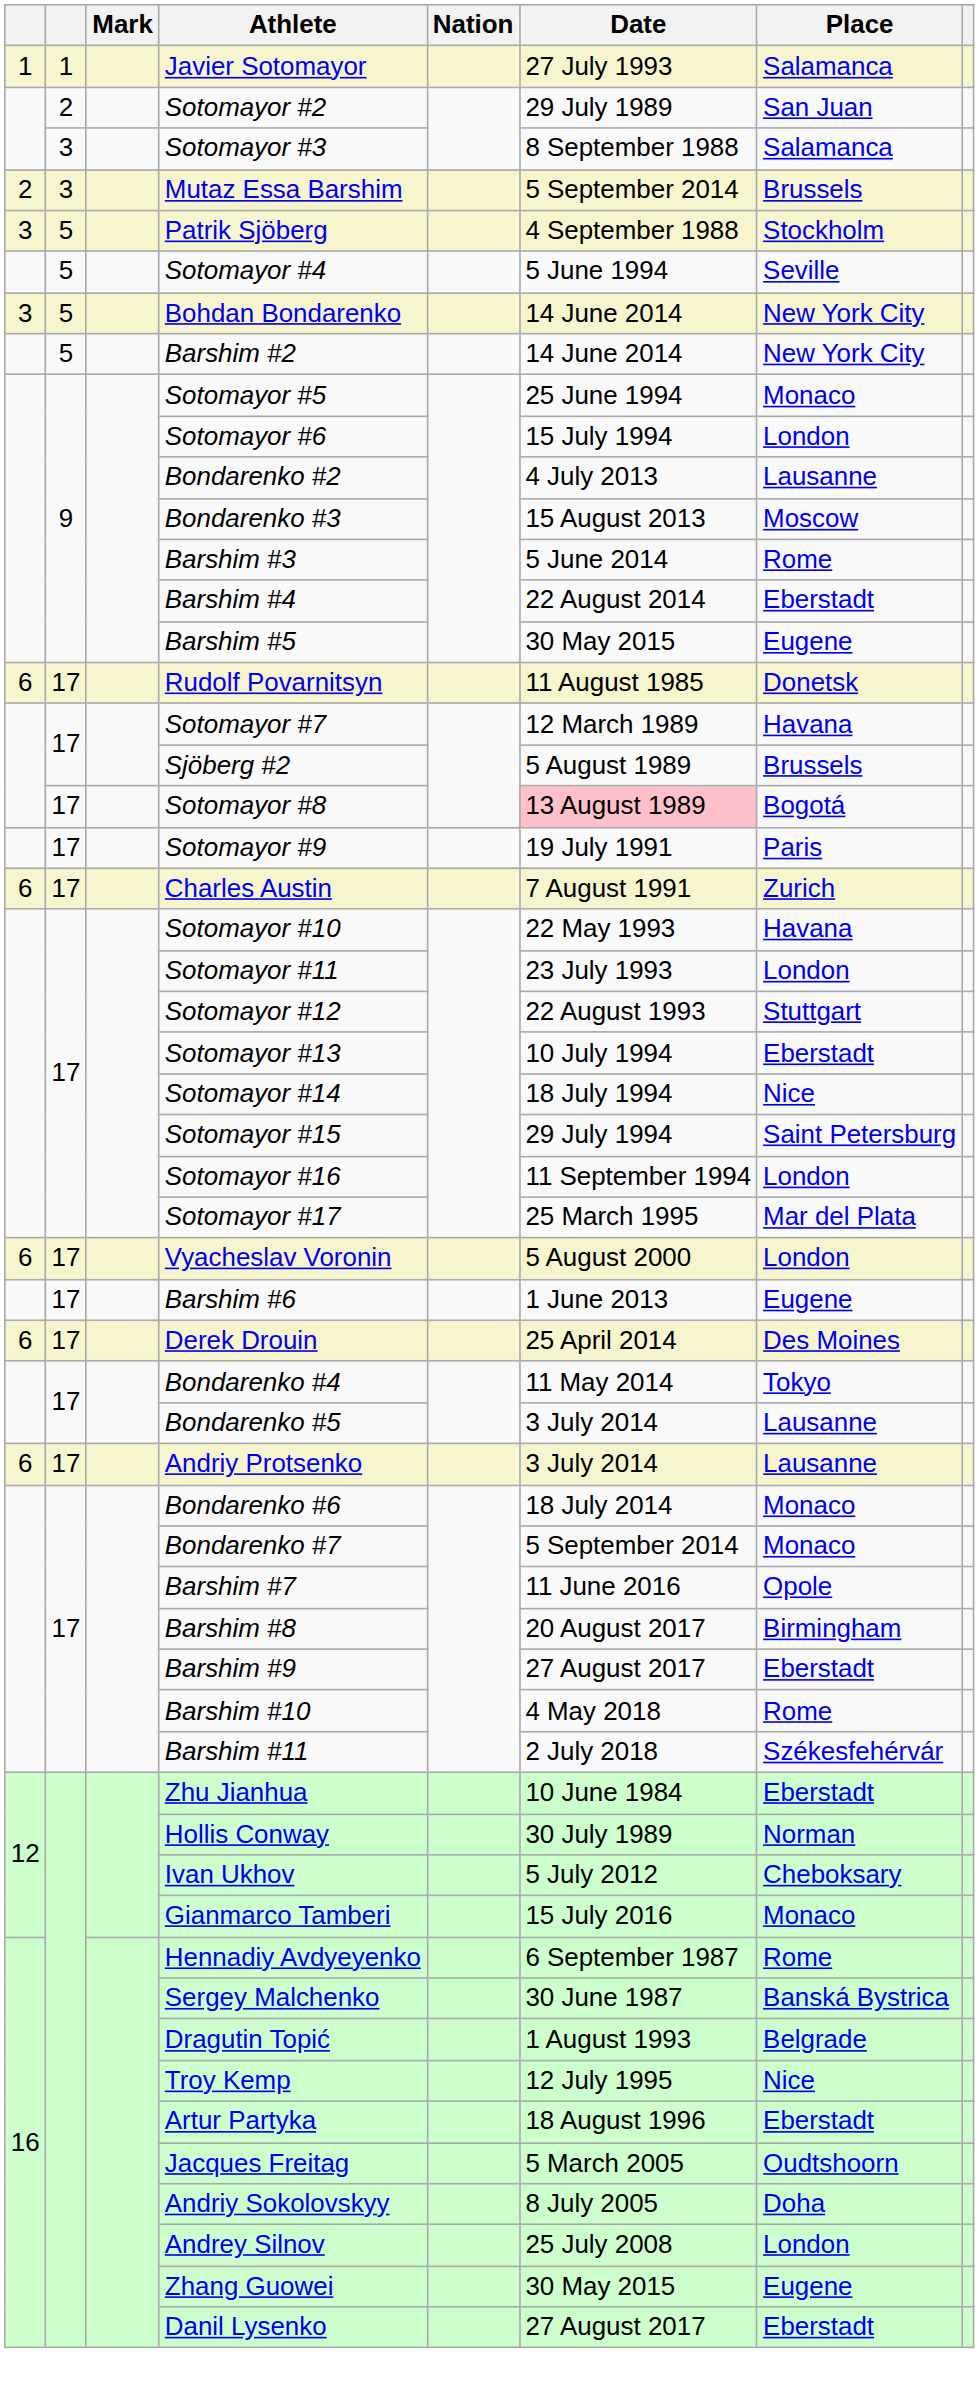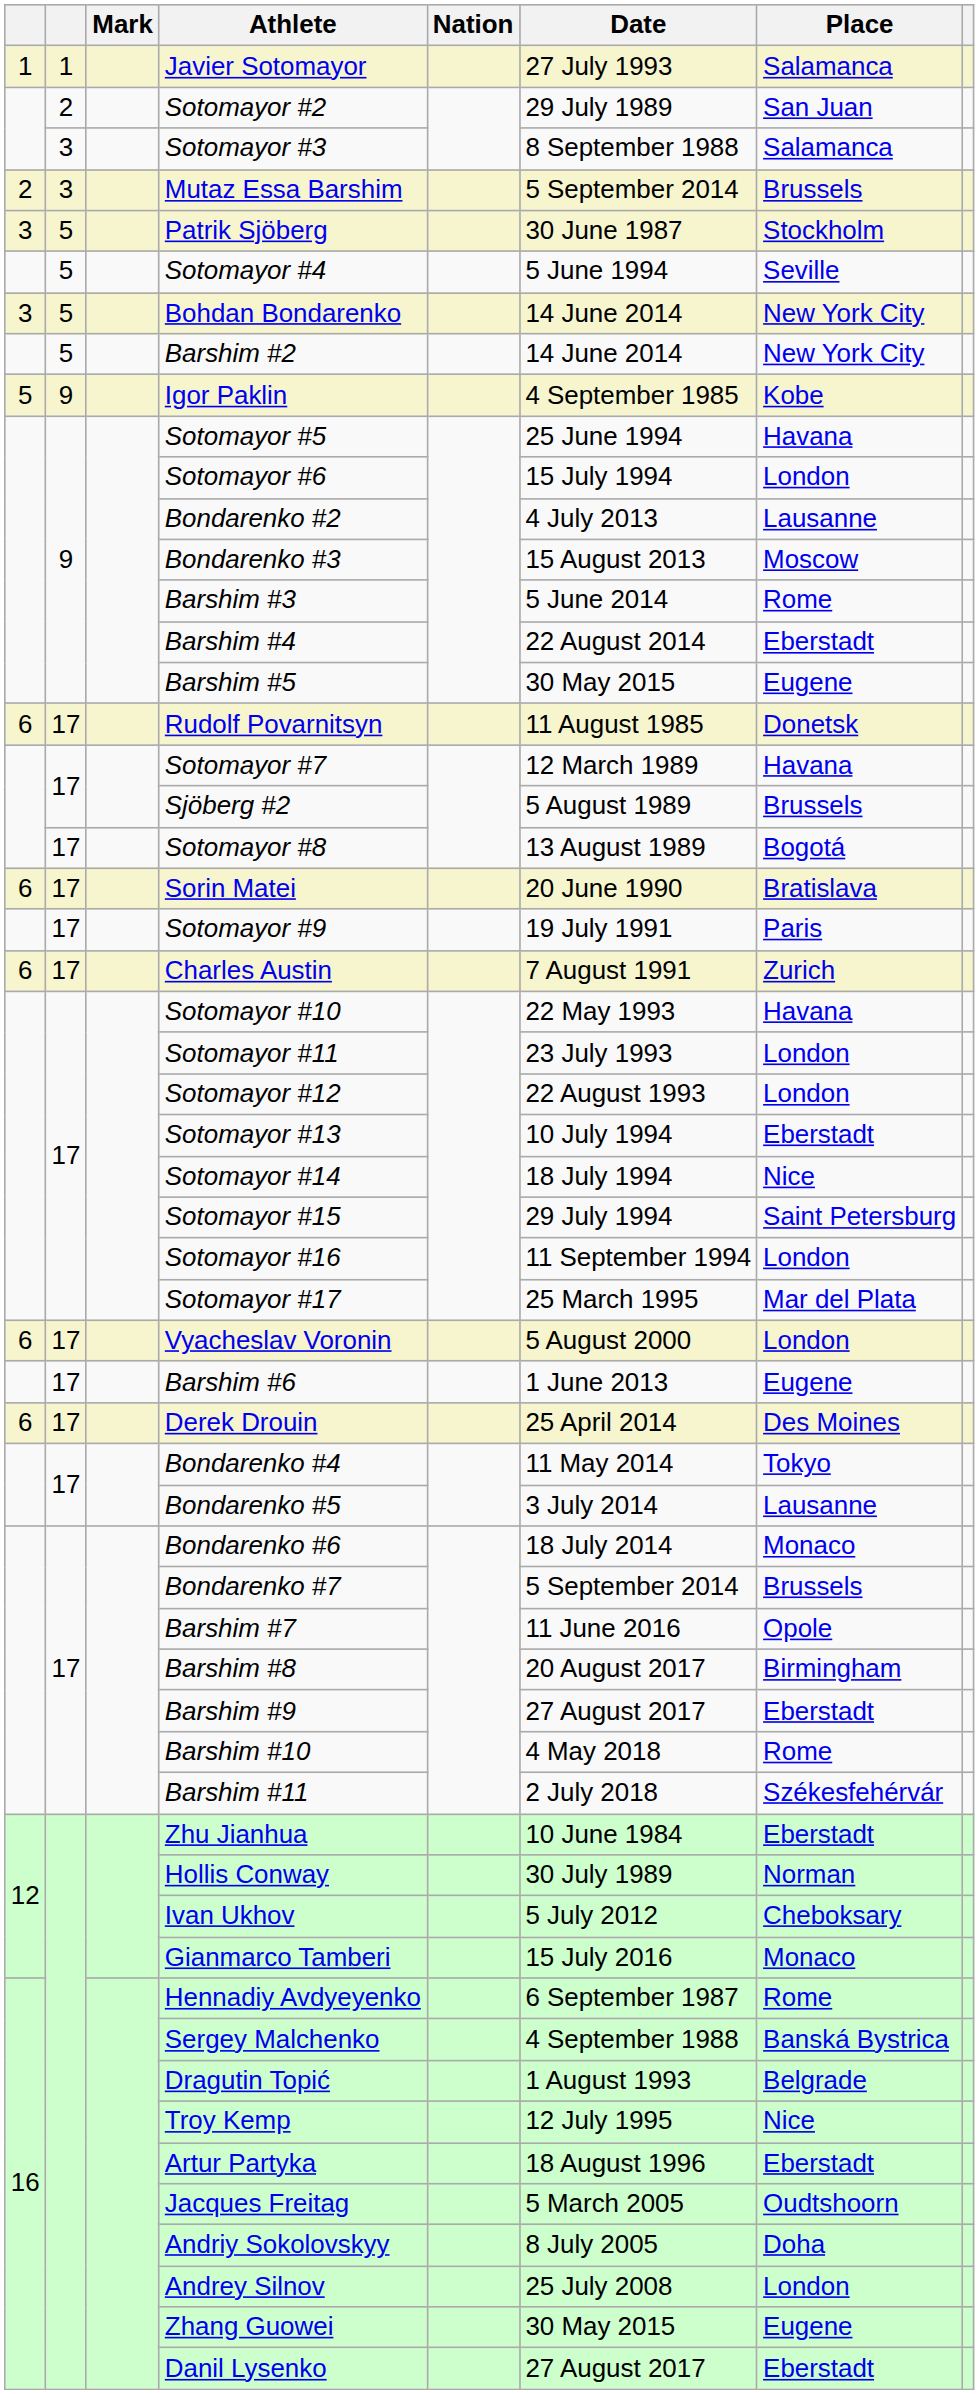 <table class="wikitable sortable">
 <tr>
 <th></th>
 <th></th>
 <th>Mark</th>
 <th>Athlete</th>
 <th>Nation</th>
 <th>Date</th>
 <th>Place</th>
 <th class="unsortable"></th>
 </tr>
 <tr bgcolor="#f6F5CE">
 <td align=center>1</td>
 <td align=center>1</td>
 <td></td>
 <td><a href='#'>Javier Sotomayor</a></td>
 <td></td>
 <td>27 July 1993</td>
 <td><a href='#'>Salamanca</a></td>
 <td></td>
 </tr>
 <tr>
 <td rowspan=2></td>
 <td align=center>2</td>
 <td></td>
 <td><em>Sotomayor #2</em></td>
 <td rowspan=2></td>
 <td>29 July 1989</td>
 <td><a href='#'>San Juan</a></td>
 <td></td>
 </tr>
 <tr>
 <td align=center>3</td>
 <td></td>
 <td><em>Sotomayor #3</em></td>
 <td>8 September 1988</td>
 <td><a href='#'>Salamanca</a></td>
 <td></td>
 </tr>
 <tr bgcolor="#f6F5CE">
 <td align=center>2</td>
 <td align=center>3</td>
 <td></td>
 <td><a href='#'>Mutaz Essa Barshim</a></td>
 <td></td>
 <td>5 September 2014</td>
 <td><a href='#'>Brussels</a></td>
 <td></td>
 </tr>
 <tr bgcolor="#f6F5CE">
 <td align=center>3</td>
 <td align=center>5</td>
 <td></td>
 <td><a href='#'>Patrik Sjöberg</a></td>
 <td></td>
-<td>4 September 1988</td>
+<td>30 June 1987</td>
 <td><a href='#'>Stockholm</a></td>
 <td></td>
 </tr>
 <tr>
 <td></td>
 <td align=center>5</td>
 <td></td>
 <td><em>Sotomayor #4</em></td>
 <td></td>
 <td>5 June 1994</td>
 <td><a href='#'>Seville</a></td>
 <td></td>
 </tr>
 <tr bgcolor="#f6F5CE">
 <td align=center>3</td>
 <td align=center>5</td>
 <td></td>
 <td><a href='#'>Bohdan Bondarenko</a></td>
 <td></td>
 <td>14 June 2014</td>
 <td><a href='#'>New York City</a></td>
 <td></td>
 </tr>
 <tr>
 <td></td>
 <td align=center>5</td>
 <td></td>
 <td><em>Barshim #2</em></td>
 <td></td>
 <td>14 June 2014</td>
 <td><a href='#'>New York City</a></td>
 <td></td>
 </tr>
+<tr bgcolor="#f6F5CE">
+<td align=center>5</td>
+<td align=center>9</td>
+<td></td>
+<td><a href='#'>Igor Paklin</a></td>
+<td></td>
+<td>4 September 1985</td>
+<td><a href='#'>Kobe</a></td>
+<td></td>
+</tr>
 <tr>
 <td rowspan=7></td>
 <td rowspan=7 align=center>9</td>
 <td rowspan=7></td>
 <td><em>Sotomayor #5</em></td>
 <td rowspan=7></td>
 <td>25 June 1994</td>
-<td><a href='#'>Monaco</a></td>
+<td><a href='#'>Havana</a></td>
 <td></td>
 </tr>
 <tr>
 <td><em>Sotomayor #6</em></td>
 <td>15 July 1994</td>
 <td><a href='#'>London</a></td>
 <td></td>
 </tr>
 <tr>
 <td><em>Bondarenko #2</em></td>
 <td>4 July 2013</td>
 <td><a href='#'>Lausanne</a></td>
 <td></td>
 </tr>
 <tr>
 <td><em>Bondarenko #3</em></td>
 <td>15 August 2013</td>
 <td><a href='#'>Moscow</a></td>
 <td></td>
 </tr>
 <tr>
 <td><em>Barshim #3</em></td>
 <td>5 June 2014</td>
 <td><a href='#'>Rome</a></td>
 <td></td>
 </tr>
 <tr>
 <td><em>Barshim #4</em></td>
 <td>22 August 2014</td>
 <td><a href='#'>Eberstadt</a></td>
 <td></td>
 </tr>
 <tr>
 <td><em>Barshim #5</em></td>
 <td>30 May 2015</td>
 <td><a href='#'>Eugene</a></td>
 <td></td>
 </tr>
 <tr bgcolor="#f6F5CE">
 <td align=center>6</td>
 <td align=center>17</td>
 <td></td>
 <td><a href='#'>Rudolf Povarnitsyn</a></td>
 <td></td>
 <td>11 August 1985</td>
 <td><a href='#'>Donetsk</a></td>
 <td></td>
 </tr>
 <tr>
 <td rowspan=3></td>
 <td rowspan=2 align=center>17</td>
 <td rowspan=2></td>
 <td><em>Sotomayor #7</em></td>
 <td rowspan=3></td>
 <td>12 March 1989</td>
 <td><a href='#'>Havana</a></td>
 <td></td>
 </tr>
 <tr>
 <td><em>Sjöberg #2</em></td>
 <td>5 August 1989</td>
 <td><a href='#'>Brussels</a></td>
 <td></td>
 </tr>
 <tr>
 <td align=center>17</td>
 <td> </td>
 <td><em>Sotomayor #8</em></td>
-<td style="background: pink;">13 August 1989</td>
+<td>13 August 1989</td>
 <td><a href='#'>Bogotá</a></td>
+<td></td>
+</tr>
+<tr bgcolor="#f6F5CE">
+<td align=center>6</td>
+<td align=center>17</td>
+<td></td>
+<td><a href='#'>Sorin Matei</a></td>
+<td></td>
+<td>20 June 1990</td>
+<td><a href='#'>Bratislava</a></td>
 <td></td>
 </tr>
 <tr>
 <td></td>
 <td align=center>17</td>
 <td></td>
 <td><em>Sotomayor #9</em></td>
 <td></td>
 <td>19 July 1991</td>
 <td><a href='#'>Paris</a></td>
 <td></td>
 </tr>
 <tr bgcolor="#f6F5CE">
 <td align=center>6</td>
 <td align=center>17</td>
 <td></td>
 <td><a href='#'>Charles Austin</a></td>
 <td></td>
 <td>7 August 1991</td>
 <td><a href='#'>Zurich</a></td>
 <td></td>
 </tr>
 <tr>
 <td rowspan=8></td>
 <td rowspan=8 align=center>17</td>
 <td rowspan=8></td>
 <td><em>Sotomayor #10</em></td>
 <td rowspan=8></td>
 <td>22 May 1993</td>
 <td><a href='#'>Havana</a></td>
 <td></td>
 </tr>
 <tr>
 <td><em>Sotomayor #11</em></td>
 <td>23 July 1993</td>
 <td><a href='#'>London</a></td>
 <td></td>
 </tr>
 <tr>
 <td><em>Sotomayor #12</em></td>
 <td>22 August 1993</td>
-<td><a href='#'>Stuttgart</a></td>
+<td><a href='#'>London</a></td>
 <td></td>
 </tr>
 <tr>
 <td><em>Sotomayor #13</em></td>
 <td>10 July 1994</td>
 <td><a href='#'>Eberstadt</a></td>
 <td></td>
 </tr>
 <tr>
 <td><em>Sotomayor #14</em></td>
 <td>18 July 1994</td>
 <td><a href='#'>Nice</a></td>
 <td></td>
 </tr>
 <tr>
 <td><em>Sotomayor #15</em></td>
 <td>29 July 1994</td>
 <td><a href='#'>Saint Petersburg</a></td>
 <td></td>
 </tr>
 <tr>
 <td><em>Sotomayor #16</em></td>
 <td>11 September 1994</td>
 <td><a href='#'>London</a></td>
 <td></td>
 </tr>
 <tr>
 <td><em>Sotomayor #17</em></td>
 <td>25 March 1995</td>
 <td><a href='#'>Mar del Plata</a></td>
 <td></td>
 </tr>
 <tr bgcolor="#f6F5CE">
 <td align=center>6</td>
 <td align=center>17</td>
 <td></td>
 <td><a href='#'>Vyacheslav Voronin</a></td>
 <td></td>
 <td>5 August 2000</td>
 <td><a href='#'>London</a></td>
 <td></td>
 </tr>
 <tr>
 <td></td>
 <td align=center>17</td>
 <td></td>
 <td><em>Barshim #6</em></td>
 <td></td>
 <td>1 June 2013</td>
 <td><a href='#'>Eugene</a></td>
 <td></td>
 </tr>
 <tr bgcolor="#f6F5CE">
 <td align=center>6</td>
 <td align=center>17</td>
 <td></td>
 <td><a href='#'>Derek Drouin</a></td>
 <td></td>
 <td>25 April 2014</td>
 <td><a href='#'>Des Moines</a></td>
 <td></td>
 </tr>
 <tr>
 <td rowspan=2></td>
 <td rowspan=2 align=center>17</td>
 <td rowspan=2></td>
 <td><em>Bondarenko #4</em></td>
 <td rowspan=2></td>
 <td>11 May 2014</td>
 <td><a href='#'>Tokyo</a></td>
 <td></td>
 </tr>
 <tr>
 <td><em>Bondarenko #5</em></td>
 <td>3 July 2014</td>
 <td><a href='#'>Lausanne</a></td>
 <td></td>
 </tr>
-<tr bgcolor="#f6F5CE">
-<td align=center>6</td>
-<td align=center>17</td>
-<td></td>
-<td><a href='#'>Andriy Protsenko</a></td>
-<td></td>
-<td>3 July 2014</td>
-<td><a href='#'>Lausanne</a></td>
-<td></td>
-</tr>
 <tr>
 <td rowspan=7></td>
 <td rowspan=7 align=center>17</td>
 <td rowspan=7></td>
 <td><em>Bondarenko #6</em></td>
 <td rowspan=7></td>
 <td>18 July 2014</td>
 <td><a href='#'>Monaco</a></td>
 <td></td>
 </tr>
 <tr>
 <td><em>Bondarenko #7</em></td>
 <td>5 September 2014</td>
-<td><a href='#'>Monaco</a></td>
+<td><a href='#'>Brussels</a></td>
 <td></td>
 </tr>
 <tr>
 <td><em>Barshim #7</em></td>
 <td>11 June 2016</td>
 <td><a href='#'>Opole</a></td>
 <td></td>
 </tr>
 <tr>
 <td><em>Barshim #8</em></td>
 <td>20 August 2017</td>
 <td><a href='#'>Birmingham</a></td>
 <td></td>
 </tr>
 <tr>
 <td><em>Barshim #9</em></td>
 <td>27 August 2017</td>
 <td><a href='#'>Eberstadt</a></td>
 <td></td>
 </tr>
 <tr>
 <td><em>Barshim #10</em></td>
 <td>4 May 2018</td>
 <td><a href='#'>Rome</a></td>
 <td></td>
 </tr>
 <tr>
 <td><em>Barshim #11</em></td>
 <td>2 July 2018</td>
 <td><a href='#'>Székesfehérvár</a></td>
 <td></td>
 </tr>
 <tr bgcolor=#CCFFCC>
 <td rowspan=4 align=center>12</td>
 <td rowspan=14></td>
 <td rowspan=4></td>
 <td><a href='#'>Zhu Jianhua</a></td>
 <td></td>
 <td>10 June 1984</td>
 <td><a href='#'>Eberstadt</a></td>
 <td></td>
 </tr>
 <tr bgcolor=#CCFFCC>
 <td><a href='#'>Hollis Conway</a></td>
 <td></td>
 <td>30 July 1989</td>
 <td><a href='#'>Norman</a></td>
 <td></td>
 </tr>
 <tr bgcolor=#CCFFCC>
 <td><a href='#'>Ivan Ukhov</a></td>
 <td></td>
 <td>5 July 2012</td>
 <td><a href='#'>Cheboksary</a></td>
 <td></td>
 </tr>
 <tr bgcolor=#CCFFCC>
 <td><a href='#'>Gianmarco Tamberi</a></td>
 <td></td>
 <td>15 July 2016</td>
 <td><a href='#'>Monaco</a></td>
 <td></td>
 </tr>
 <tr bgcolor=#CCFFCC>
 <td rowspan=10 align=center>16</td>
 <td rowspan=10></td>
 <td><a href='#'>Hennadiy Avdyeyenko</a></td>
 <td></td>
 <td>6 September 1987</td>
 <td><a href='#'>Rome</a></td>
 <td></td>
 </tr>
 <tr bgcolor=#CCFFCC>
 <td><a href='#'>Sergey Malchenko</a></td>
 <td></td>
-<td>30 June 1987</td>
+<td>4 September 1988</td>
 <td><a href='#'>Banská Bystrica</a></td>
 <td></td>
 </tr>
 <tr bgcolor=#CCFFCC>
 <td><a href='#'>Dragutin Topić</a></td>
 <td></td>
 <td>1 August 1993</td>
 <td><a href='#'>Belgrade</a></td>
 <td></td>
 </tr>
 <tr bgcolor=#CCFFCC>
 <td><a href='#'>Troy Kemp</a></td>
 <td></td>
 <td>12 July 1995</td>
 <td><a href='#'>Nice</a></td>
 <td></td>
 </tr>
 <tr bgcolor=#CCFFCC>
 <td><a href='#'>Artur Partyka</a></td>
 <td></td>
 <td>18 August 1996</td>
 <td><a href='#'>Eberstadt</a></td>
 <td></td>
 </tr>
 <tr bgcolor=#CCFFCC>
 <td><a href='#'>Jacques Freitag</a></td>
 <td></td>
 <td>5 March 2005</td>
 <td><a href='#'>Oudtshoorn</a></td>
 <td></td>
 </tr>
 <tr bgcolor=#CCFFCC>
 <td><a href='#'>Andriy Sokolovskyy</a></td>
 <td></td>
 <td>8 July 2005</td>
 <td><a href='#'>Doha</a></td>
 <td></td>
 </tr>
 <tr bgcolor=#CCFFCC>
 <td><a href='#'>Andrey Silnov</a></td>
 <td></td>
 <td>25 July 2008</td>
 <td><a href='#'>London</a></td>
 <td></td>
 </tr>
 <tr bgcolor=#CCFFCC>
 <td><a href='#'>Zhang Guowei</a></td>
 <td></td>
 <td>30 May 2015</td>
 <td><a href='#'>Eugene</a></td>
 <td></td>
 </tr>
 <tr bgcolor=#CCFFCC>
 <td><a href='#'>Danil Lysenko</a></td>
 <td></td>
 <td>27 August 2017</td>
 <td><a href='#'>Eberstadt</a></td>
 <td></td>
 </tr>
 </table>
